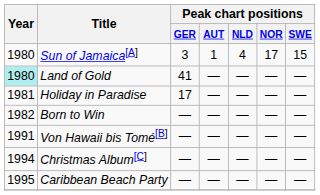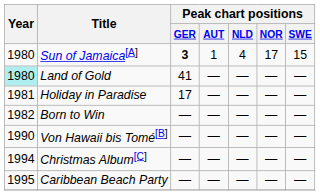 <table class="wikitable">
 <tr>
 <th rowspan="2">Year</th>
 <th rowspan="2">Title</th>
 <th colspan="5">Peak chart positions</th>
 </tr>
 <tr>
 <th width="30"><small><a href='#'>GER</a></small><br></th>
 <th width="30"><small><a href='#'>AUT</a></small><br></th>
 <th width="30"><small><a href='#'>NLD</a></small><br></th>
 <th width="30"><small><a href='#'>NOR</a></small><br></th>
 <th width="30"><small><a href='#'>SWE</a></small><br></th>
 </tr>
 <tr>
 <td>1980</td>
 <td><em><a href='#'>Sun of Jamaica</a></em><sup><span></span><a href='#'>[A</a>]</sup></td>
-<td align="center">3</td>
+<td align="center"><strong>3</strong></td>
 <td align="center">1</td>
 <td align="center">4</td>
 <td align="center">17</td>
 <td align="center">15</td>
 </tr>
 <tr>
 <td style="background: paleturquoise;">1980</td>
 <td><em>Land of Gold</em></td>
 <td align="center">41</td>
 <td align="center">—</td>
 <td align="center">—</td>
 <td align="center">—</td>
 <td align="center">—</td>
 </tr>
 <tr>
 <td>1981</td>
 <td><em>Holiday in Paradise</em></td>
 <td align="center">17</td>
 <td align="center">—</td>
 <td align="center">—</td>
 <td align="center">—</td>
 <td align="center">—</td>
 </tr>
 <tr>
 <td>1982</td>
 <td><em>Born to Win</em></td>
 <td align="center">—</td>
 <td align="center">—</td>
 <td align="center">—</td>
 <td align="center">—</td>
 <td align="center">—</td>
 </tr>
 <tr>
-<td>1991</td>
+<td>1990</td>
 <td><em>Von Hawaii bis Tomé</em><sup><span></span><a href='#'>[B</a>]</sup></td>
 <td align="center">—</td>
 <td align="center">—</td>
 <td align="center">—</td>
 <td align="center">—</td>
 <td align="center">—</td>
 </tr>
 <tr>
 <td>1994</td>
 <td><em>Christmas Album</em><sup><span></span><a href='#'>[C</a>]</sup></td>
 <td align="center">—</td>
 <td align="center">—</td>
 <td align="center">—</td>
 <td align="center">—</td>
 <td align="center">—</td>
 </tr>
 <tr>
 <td>1995</td>
 <td><em>Caribbean Beach Party</em></td>
 <td align="center">—</td>
 <td align="center">—</td>
 <td align="center">—</td>
 <td align="center">—</td>
 <td align="center">—</td>
 </tr>
 <tr>
 </tr>
 </table>
